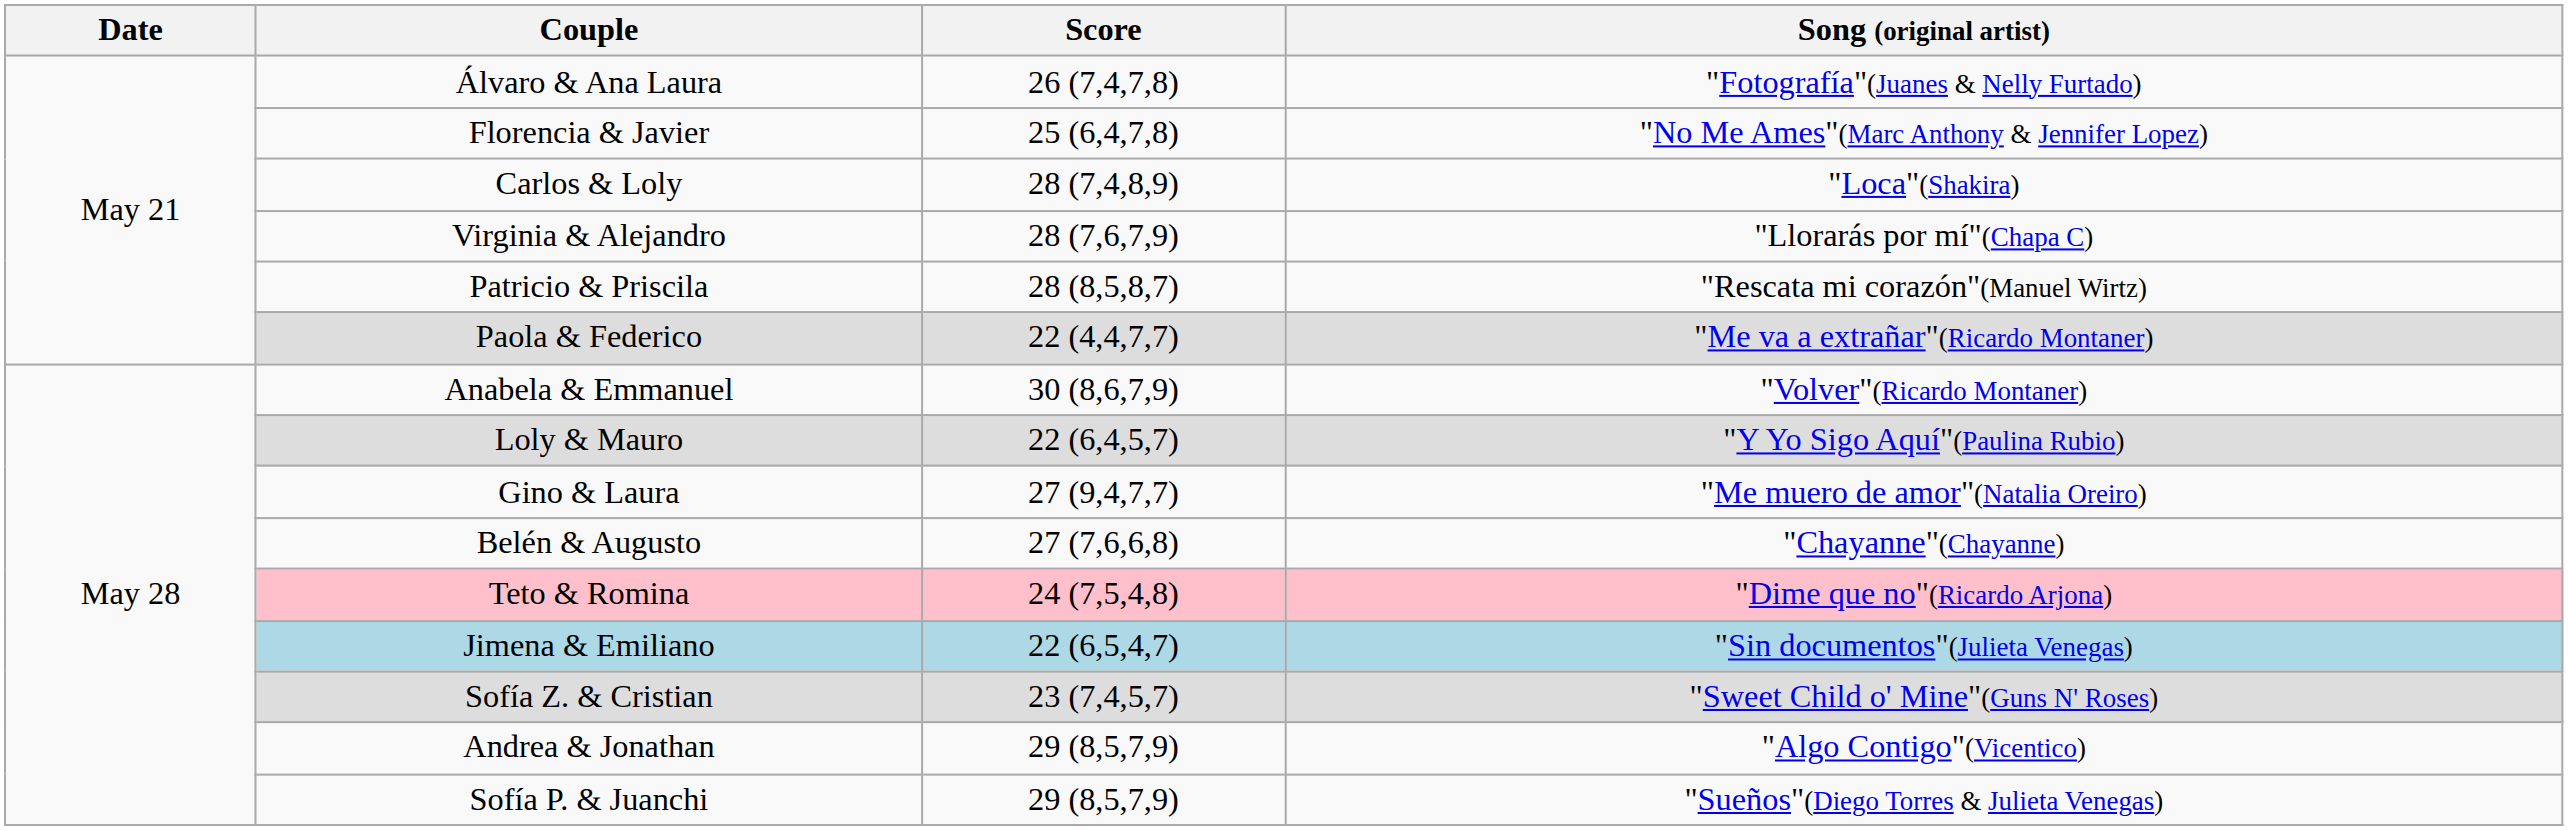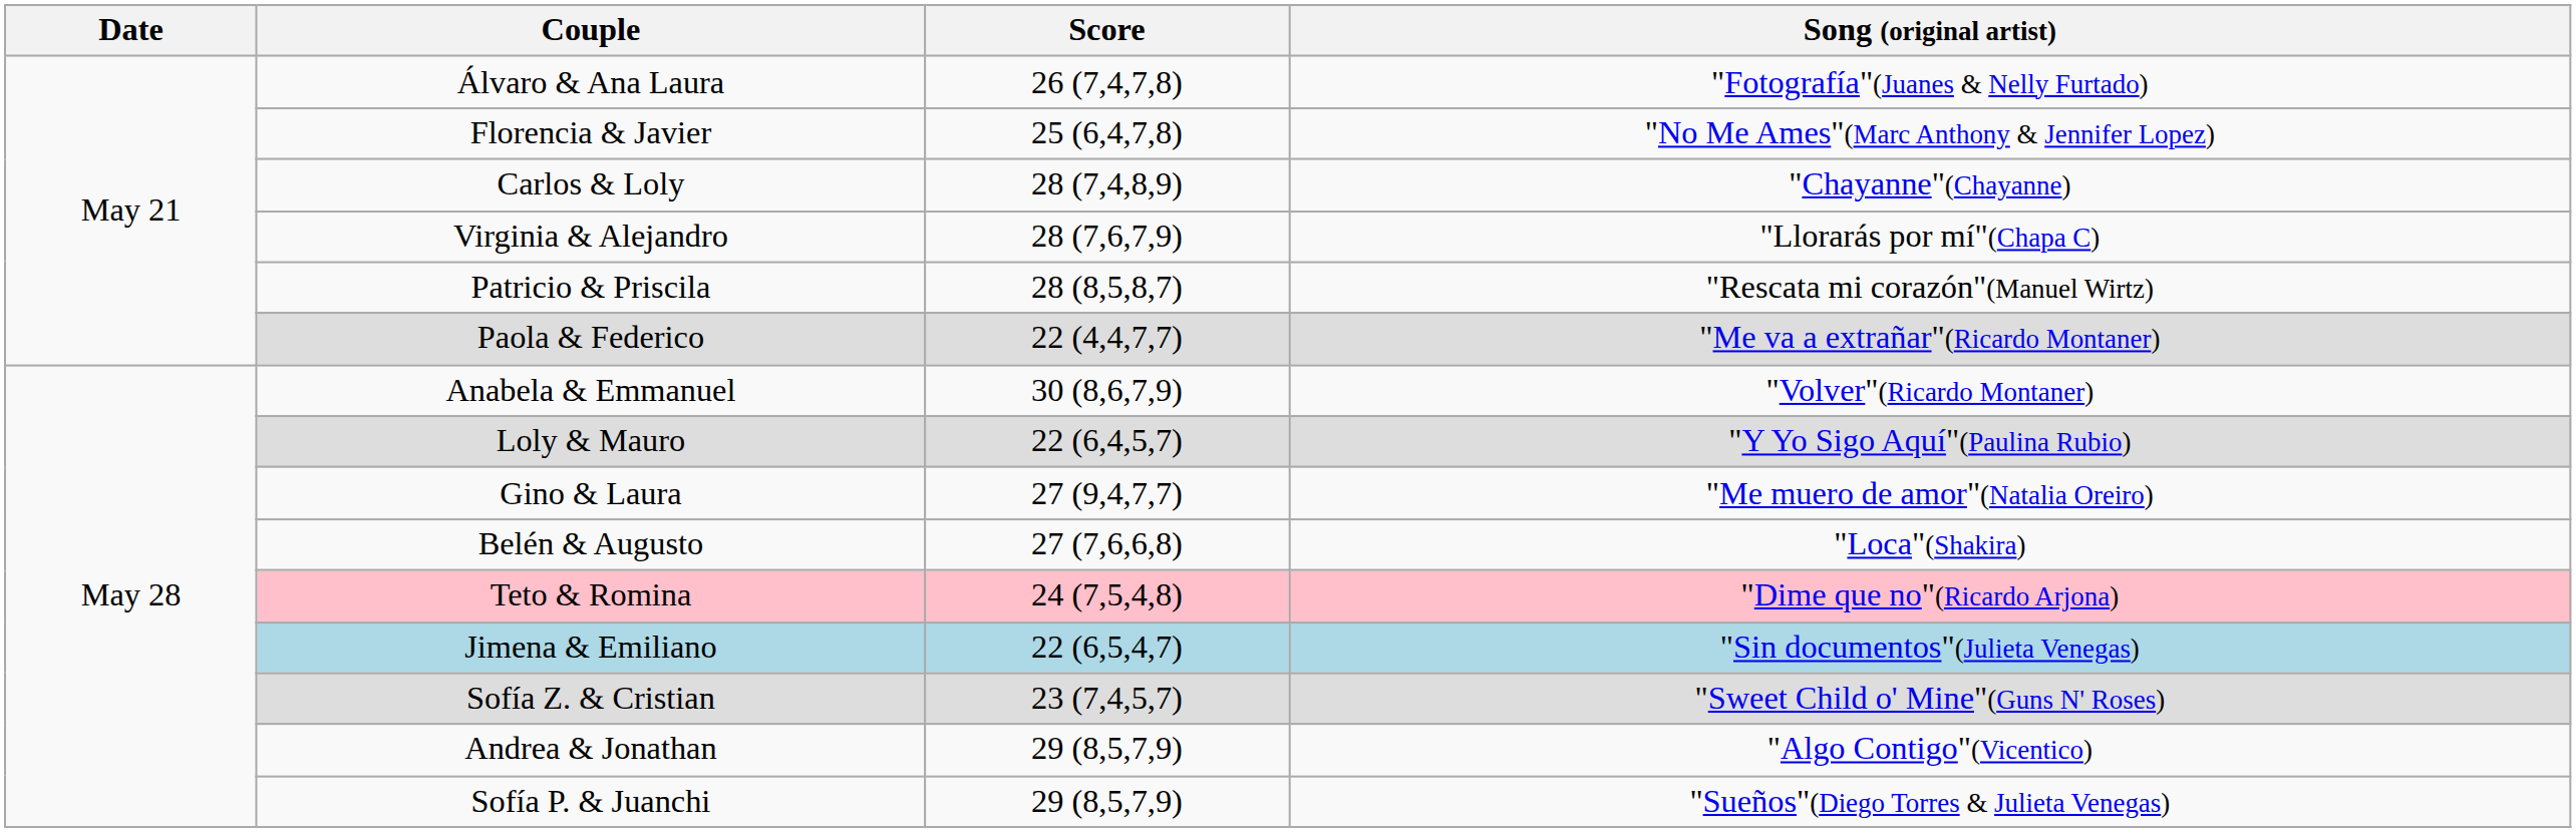 <table class="wikitable" style="text-align:center;width:80%;">
 <tr>
 <th>Date</th>
 <th>Couple</th>
 <th>Score</th>
 <th>Song <small>(original artist)</small></th>
 </tr>
 <tr>
 <td rowspan="6">May 21</td>
 <td>Álvaro & Ana Laura</td>
 <td>26 (7,4,7,8)</td>
 <td>"<a href='#'>Fotografía</a>"<small>(<a href='#'>Juanes</a> & <a href='#'>Nelly Furtado</a>)</small></td>
 </tr>
 <tr>
 <td>Florencia & Javier</td>
 <td>25 (6,4,7,8)</td>
 <td>"<a href='#'>No Me Ames</a>"<small>(<a href='#'>Marc Anthony</a> & <a href='#'>Jennifer Lopez</a>)</small></td>
 </tr>
 <tr>
 <td>Carlos & Loly</td>
 <td>28 (7,4,8,9)</td>
-<td>"<a href='#'>Loca</a>"<small>(<a href='#'>Shakira</a>)</small></td>
+<td>"<a href='#'>Chayanne</a>"<small>(<a href='#'>Chayanne</a>)</small></td>
 </tr>
 <tr>
 <td>Virginia & Alejandro</td>
 <td>28 (7,6,7,9)</td>
 <td>"Llorarás por mí"<small>(<a href='#'>Chapa C</a>)</small></td>
 </tr>
 <tr>
 <td>Patricio & Priscila</td>
 <td>28 (8,5,8,7)</td>
 <td>"Rescata mi corazón"<small>(Manuel Wirtz)</small></td>
 </tr>
 <tr>
 <td style="background:#ddd;">Paola & Federico</td>
 <td style="background:#ddd;">22 (4,4,7,7)</td>
 <td style="background:#ddd;">"<a href='#'>Me va a extrañar</a>"<small>(<a href='#'>Ricardo Montaner</a>)</small></td>
 </tr>
 <tr>
 <td rowspan="9">May 28</td>
 <td>Anabela & Emmanuel</td>
 <td>30 (8,6,7,9)</td>
 <td>"<a href='#'>Volver</a>"<small>(<a href='#'>Ricardo Montaner</a>)</small></td>
 </tr>
 <tr>
 <td style="background:#ddd;">Loly & Mauro</td>
 <td style="background:#ddd;">22 (6,4,5,7)</td>
 <td style="background:#ddd;">"<a href='#'>Y Yo Sigo Aquí</a>"<small>(<a href='#'>Paulina Rubio</a>)</small></td>
 </tr>
 <tr>
 <td>Gino & Laura</td>
 <td>27 (9,4,7,7)</td>
 <td>"<a href='#'>Me muero de amor</a>"<small>(<a href='#'>Natalia Oreiro</a>)</small></td>
 </tr>
 <tr>
 <td>Belén & Augusto</td>
 <td>27 (7,6,6,8)</td>
-<td>"<a href='#'>Chayanne</a>"<small>(<a href='#'>Chayanne</a>)</small></td>
+<td>"<a href='#'>Loca</a>"<small>(<a href='#'>Shakira</a>)</small></td>
 </tr>
 <tr>
 <td style="background:pink;">Teto & Romina</td>
 <td style="background:pink;">24 (7,5,4,8)</td>
 <td style="background:pink;">"<a href='#'>Dime que no</a>"<small>(<a href='#'>Ricardo Arjona</a>)</small></td>
 </tr>
 <tr>
 <td style="background:lightblue;">Jimena & Emiliano</td>
 <td style="background:lightblue;">22 (6,5,4,7)</td>
 <td style="background:lightblue;">"<a href='#'>Sin documentos</a>"<small>(<a href='#'>Julieta Venegas</a>)</small></td>
 </tr>
 <tr>
 <td style="background:#ddd;">Sofía Z. & Cristian</td>
 <td style="background:#ddd;">23 (7,4,5,7)</td>
 <td style="background:#ddd;">"<a href='#'>Sweet Child o' Mine</a>"<small>(<a href='#'>Guns N' Roses</a>)</small></td>
 </tr>
 <tr>
 <td>Andrea & Jonathan</td>
 <td>29 (8,5,7,9)</td>
 <td>"<a href='#'>Algo Contigo</a>"<small>(<a href='#'>Vicentico</a>)</small></td>
 </tr>
 <tr>
 <td>Sofía P. & Juanchi</td>
 <td>29 (8,5,7,9)</td>
 <td>"<a href='#'>Sueños</a>"<small>(<a href='#'>Diego Torres</a> & <a href='#'>Julieta Venegas</a>)</small></td>
 </tr>
 <tr>
 </tr>
 </table>
